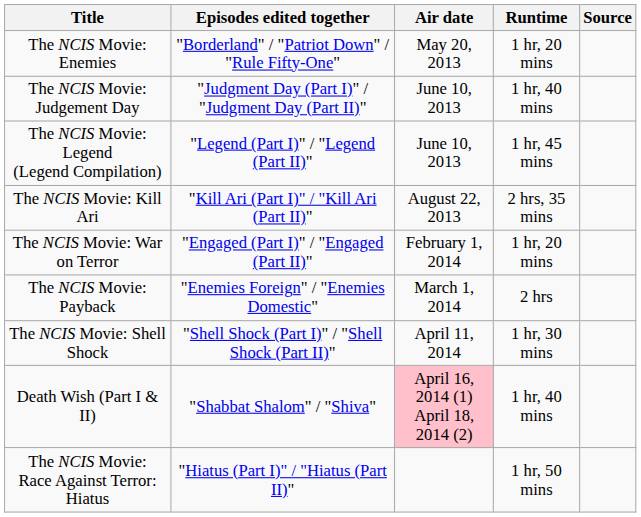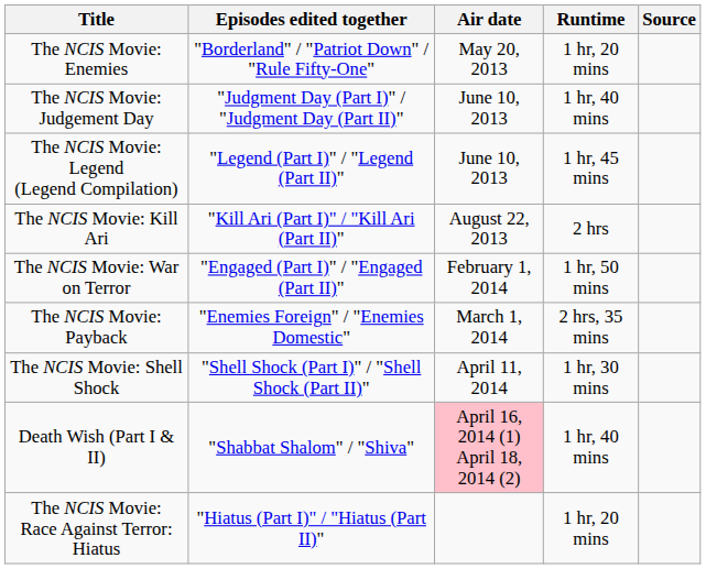 <table class="wikitable sortable plainrowheaders" style="text-align:center;">
 <tr>
 <th scope="col">Title</th>
 <th scope="col">Episodes edited together</th>
 <th scope="col">Air date</th>
 <th scope="col">Runtime</th>
 <th scope="col" class="unsortable">Source</th>
 </tr>
 <tr>
 <td scope="row">The <em>NCIS</em> Movie: Enemies</td>
 <td>"<a href='#'>Borderland</a>" / "<a href='#'>Patriot Down</a>" / "<a href='#'>Rule Fifty-One</a>"</td>
 <td>May 20, 2013</td>
 <td>1 hr, 20 mins</td>
 <td></td>
 </tr>
 <tr>
 <td scope="row">The <em>NCIS</em> Movie: Judgement Day</td>
 <td>"<a href='#'>Judgment Day (Part I)</a>" / "<a href='#'>Judgment Day (Part II)</a>"</td>
 <td>June 10, 2013</td>
 <td>1 hr, 40 mins</td>
 <td></td>
 </tr>
 <tr>
 <td scope="row">The <em>NCIS</em> Movie: Legend<br>(Legend Compilation)</td>
 <td>"<a href='#'>Legend (Part I)</a>" / "<a href='#'>Legend (Part II)</a>"</td>
 <td>June 10, 2013</td>
 <td>1 hr, 45 mins</td>
 <td></td>
 </tr>
 <tr>
 <td scope="row">The <em>NCIS</em> Movie: Kill Ari</td>
 <td>"<a href='#'>Kill Ari (Part I)" / "Kill Ari (Part II)</a>"</td>
 <td>August 22, 2013</td>
-<td>2 hrs, 35 mins</td>
+<td>2 hrs</td>
 <td></td>
 </tr>
 <tr>
 <td scope="row">The <em>NCIS</em> Movie: War on Terror</td>
 <td>"<a href='#'>Engaged (Part I)</a>" / "<a href='#'>Engaged (Part II)</a>"</td>
 <td>February 1, 2014</td>
-<td>1 hr, 20 mins</td>
+<td>1 hr, 50 mins</td>
 <td></td>
 </tr>
 <tr>
 <td scope="row">The <em>NCIS</em> Movie: Payback</td>
 <td>"<a href='#'>Enemies Foreign</a>" / "<a href='#'>Enemies Domestic</a>"</td>
 <td>March 1, 2014</td>
-<td>2 hrs</td>
+<td>2 hrs, 35 mins</td>
 <td></td>
 </tr>
 <tr>
 <td>The <em>NCIS</em> Movie: Shell Shock</td>
 <td>"<a href='#'>Shell Shock (Part I)</a>" / "<a href='#'>Shell Shock (Part II)</a>"</td>
 <td>April 11, 2014</td>
 <td>1 hr, 30 mins</td>
 <td></td>
 </tr>
 <tr>
 <td scope="row">Death Wish (Part I & II)</td>
 <td>"<a href='#'>Shabbat Shalom</a>" / "<a href='#'>Shiva</a>"</td>
 <td style="background: pink;">April 16, 2014 (1)<br>April 18, 2014 (2)</td>
 <td>1 hr, 40 mins</td>
 <td></td>
 </tr>
 <tr>
 <td scope="row">The <em>NCIS</em> Movie:<br>Race Against Terror: Hiatus</td>
 <td>"<a href='#'>Hiatus (Part I)" / "Hiatus (Part II)</a>"</td>
 <td></td>
-<td>1 hr, 50 mins</td>
+<td>1 hr, 20 mins</td>
 <td></td>
 </tr>
 </table>
